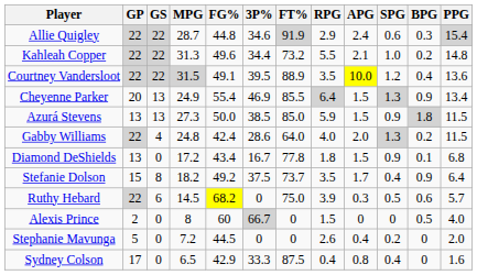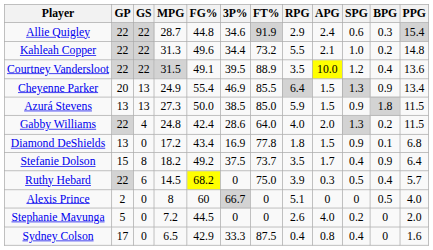 <table class="wikitable sortable" style="text-align:center;">
 <tr>
 <th style=>Player</th>
 <th style=>GP</th>
 <th style=>GS</th>
 <th style=>MPG</th>
 <th style=>FG%</th>
 <th style=>3P%</th>
 <th style=>FT%</th>
 <th style=>RPG</th>
 <th style=>APG</th>
 <th style=>SPG</th>
 <th style=>BPG</th>
 <th style=>PPG</th>
 </tr>
 <tr>
 <td><a href='#'>Allie Quigley</a></td>
 <td style="background:#D3D3D3;">22</td>
 <td style="background:#D3D3D3;">22</td>
 <td>28.7</td>
 <td>44.8</td>
 <td>34.6</td>
 <td style="background:#D3D3D3;">91.9</td>
 <td>2.9</td>
 <td>2.4</td>
 <td>0.6</td>
 <td>0.3</td>
 <td style="background:#D3D3D3;">15.4</td>
 </tr>
 <tr>
 <td><a href='#'>Kahleah Copper</a></td>
 <td style="background:#D3D3D3;">22</td>
 <td style="background:#D3D3D3;">22</td>
 <td>31.3</td>
 <td>49.6</td>
 <td>34.4</td>
 <td>73.2</td>
 <td>5.5</td>
 <td>2.1</td>
 <td>1.0</td>
 <td>0.2</td>
 <td>14.8</td>
 </tr>
 <tr>
 <td><a href='#'>Courtney Vandersloot</a></td>
 <td style="background:#D3D3D3;">22</td>
 <td style="background:#D3D3D3;">22</td>
 <td style="background:#D3D3D3;">31.5</td>
 <td>49.1</td>
 <td>39.5</td>
 <td>88.9</td>
 <td>3.5</td>
 <td style="background:yellow;">10.0</td>
 <td>1.2</td>
 <td>0.4</td>
 <td>13.6</td>
 </tr>
 <tr>
 <td><a href='#'>Cheyenne Parker</a></td>
 <td>20</td>
 <td>13</td>
 <td>24.9</td>
 <td>55.4</td>
 <td>46.9</td>
 <td>85.5</td>
 <td style="background:#D3D3D3;">6.4</td>
 <td>1.5</td>
 <td style="background:#D3D3D3;">1.3</td>
 <td>0.9</td>
 <td>13.4</td>
 </tr>
 <tr>
 <td><a href='#'>Azurá Stevens</a></td>
 <td>13</td>
 <td>13</td>
 <td>27.3</td>
 <td>50.0</td>
 <td>38.5</td>
 <td>85.0</td>
 <td>5.9</td>
 <td>1.5</td>
 <td>0.9</td>
 <td style="background:#D3D3D3;">1.8</td>
 <td>11.5</td>
 </tr>
 <tr>
 <td><a href='#'>Gabby Williams</a></td>
 <td style="background:#D3D3D3;">22</td>
 <td>4</td>
 <td>24.8</td>
 <td>42.4</td>
 <td>28.6</td>
 <td>64.0</td>
 <td>4.0</td>
 <td>2.0</td>
 <td style="background:#D3D3D3;">1.3</td>
 <td>0.2</td>
 <td>11.5</td>
 </tr>
 <tr>
 <td><a href='#'>Diamond DeShields</a></td>
 <td>13</td>
 <td>0</td>
 <td>17.2</td>
 <td>43.4</td>
-<td>16.7</td>
+<td>16.9</td>
 <td>77.8</td>
 <td>1.8</td>
 <td>1.5</td>
 <td>0.9</td>
 <td>0.1</td>
 <td>6.8</td>
 </tr>
 <tr>
 <td><a href='#'>Stefanie Dolson</a></td>
 <td>15</td>
 <td>8</td>
 <td>18.2</td>
 <td>49.2</td>
 <td>37.5</td>
 <td>73.7</td>
 <td>3.5</td>
 <td>1.7</td>
 <td>0.4</td>
 <td>0.9</td>
 <td>6.4</td>
 </tr>
 <tr>
 <td><a href='#'>Ruthy Hebard</a></td>
 <td style="background:#D3D3D3;">22</td>
 <td>6</td>
 <td>14.5</td>
 <td style="background:yellow;">68.2</td>
 <td>0</td>
 <td>75.0</td>
 <td>3.9</td>
 <td>0.3</td>
 <td>0.5</td>
-<td>0.6</td>
+<td>0.4</td>
 <td>5.7</td>
 </tr>
 <tr>
 <td><a href='#'>Alexis Prince</a></td>
 <td>2</td>
 <td>0</td>
 <td>8</td>
 <td>60</td>
 <td style="background:#D3D3D3;">66.7</td>
 <td>0</td>
-<td>1.5</td>
+<td>5.1</td>
 <td>0</td>
 <td>0</td>
 <td>0.5</td>
 <td>4.0</td>
 </tr>
 <tr>
 <td><a href='#'>Stephanie Mavunga</a></td>
 <td>5</td>
 <td>0</td>
 <td>7.2</td>
 <td>44.5</td>
 <td>0</td>
 <td>0</td>
 <td>2.6</td>
-<td>0.4</td>
+<td>4.0</td>
 <td>0.2</td>
 <td>0</td>
 <td>2.0</td>
 </tr>
 <tr>
 <td><a href='#'>Sydney Colson</a></td>
 <td>17</td>
 <td>0</td>
 <td>6.5</td>
 <td>42.9</td>
 <td>33.3</td>
 <td>87.5</td>
 <td>0.4</td>
 <td>0.8</td>
 <td>0.4</td>
 <td>0</td>
 <td>1.6</td>
 </tr>
 </table>
